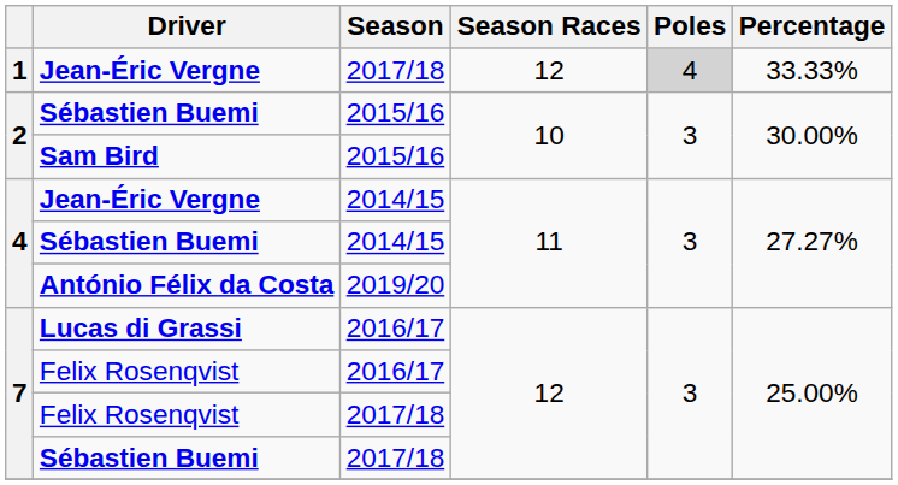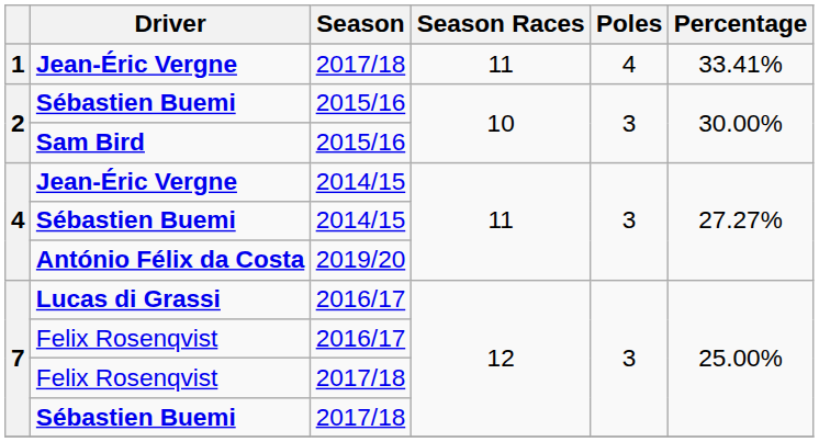 <table class="wikitable" style="text-align:center">
 <tr>
 <th></th>
 <th>Driver</th>
 <th>Season</th>
 <th>Season Races</th>
 <th>Poles</th>
 <th>Percentage</th>
 </tr>
 <tr>
 <th>1</th>
 <td align=left> <strong><a href='#'>Jean-Éric Vergne</a></strong></td>
 <td><a href='#'>2017/18</a></td>
-<td>12</td>
-<td style="background: lightgrey;">4</td>
-<td>33.33%</td>
+<td>11</td>
+<td>4</td>
+<td>33.41%</td>
 </tr>
 <tr>
 <th rowspan=2>2</th>
 <td align=left> <strong><a href='#'>Sébastien Buemi</a></strong></td>
 <td><a href='#'>2015/16</a></td>
 <td rowspan=2>10</td>
 <td rowspan=2>3</td>
 <td rowspan=2>30.00%</td>
 </tr>
 <tr>
 <td align=left> <strong><a href='#'>Sam Bird</a></strong></td>
 <td><a href='#'>2015/16</a></td>
 </tr>
 <tr>
 <th rowspan=3>4</th>
 <td align=left> <strong><a href='#'>Jean-Éric Vergne</a></strong></td>
 <td><a href='#'>2014/15</a></td>
 <td rowspan=3>11</td>
 <td rowspan=3>3</td>
 <td rowspan=3>27.27%</td>
 </tr>
 <tr>
 <td align=left> <strong><a href='#'>Sébastien Buemi</a></strong></td>
 <td><a href='#'>2014/15</a></td>
 </tr>
 <tr>
 <td align=left> <strong><a href='#'>António Félix da Costa</a></strong></td>
 <td><a href='#'>2019/20</a></td>
 </tr>
 <tr>
 <th rowspan=4>7</th>
 <td align=left> <strong><a href='#'>Lucas di Grassi</a></strong></td>
 <td><a href='#'>2016/17</a></td>
 <td rowspan=4>12</td>
 <td rowspan=4>3</td>
 <td rowspan=4>25.00%</td>
 </tr>
 <tr>
 <td align=left> <a href='#'>Felix Rosenqvist</a></td>
 <td><a href='#'>2016/17</a></td>
 </tr>
 <tr>
 <td align=left> <a href='#'>Felix Rosenqvist</a></td>
 <td><a href='#'>2017/18</a></td>
 </tr>
 <tr>
 <td align=left> <strong><a href='#'>Sébastien Buemi</a></strong></td>
 <td><a href='#'>2017/18</a></td>
 </tr>
 <tr>
 </tr>
 </table>
